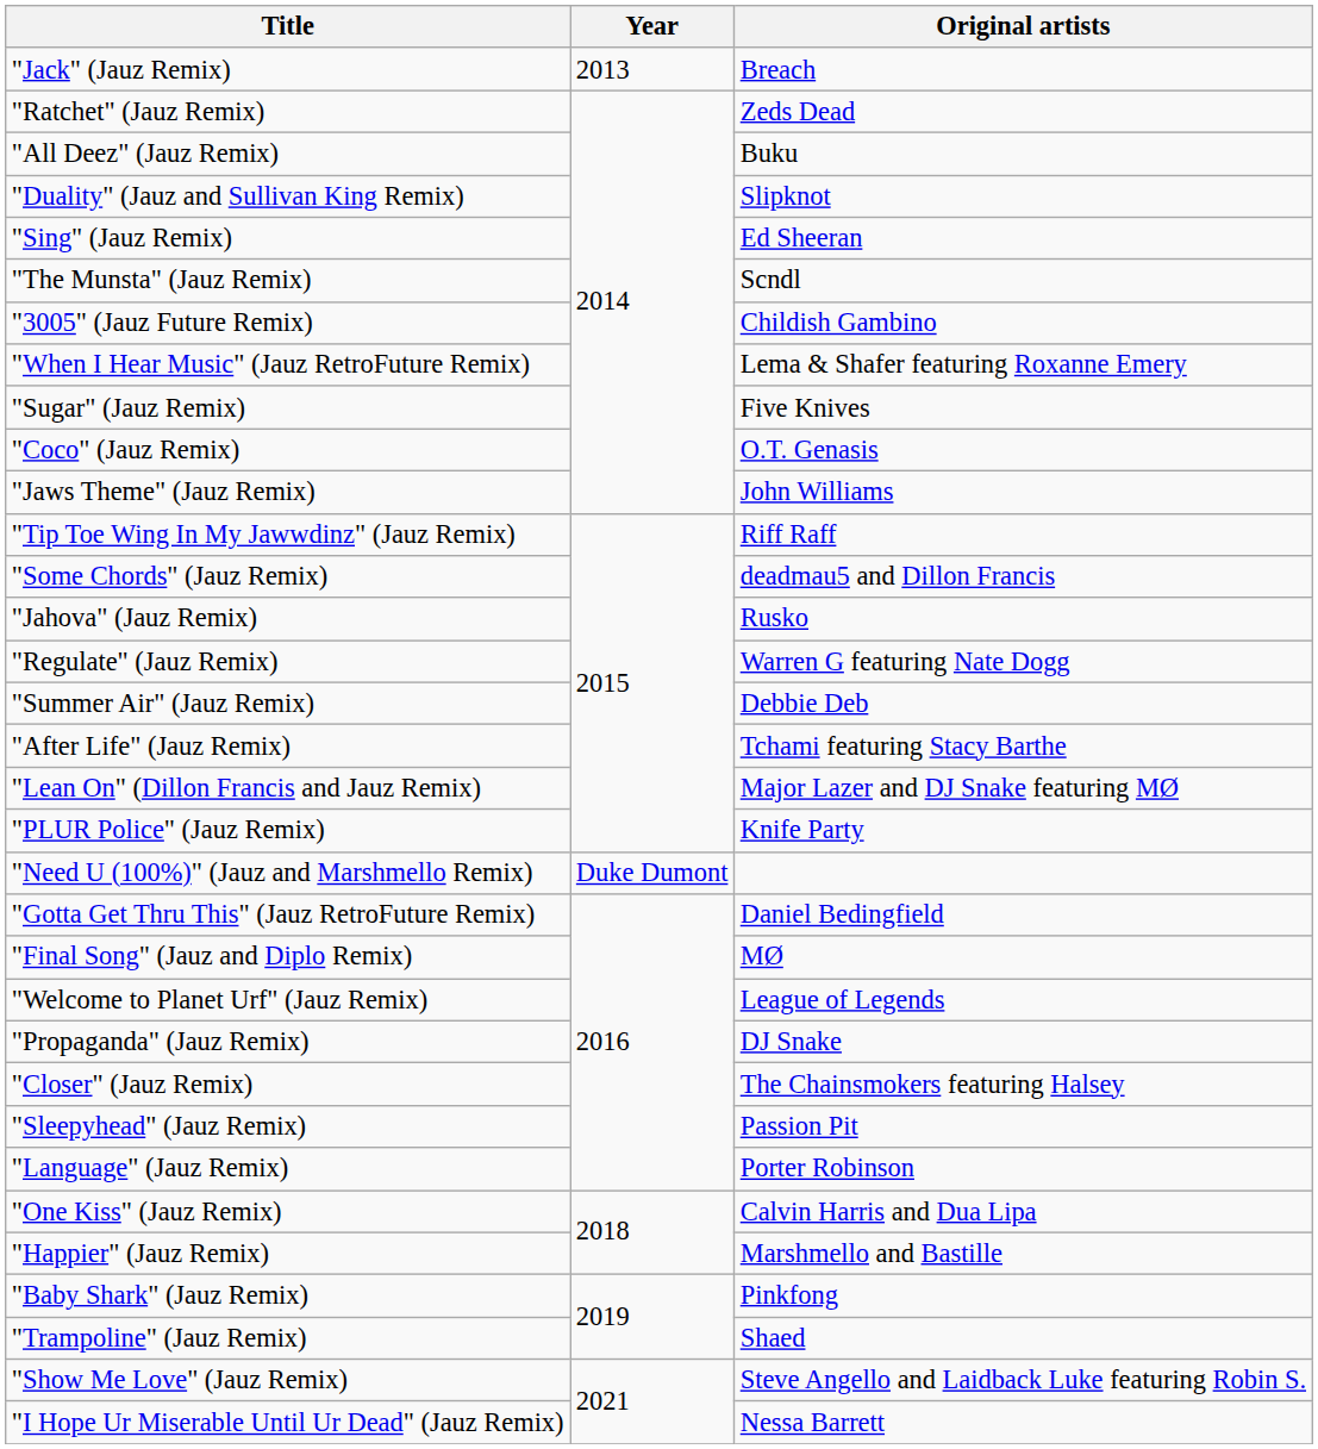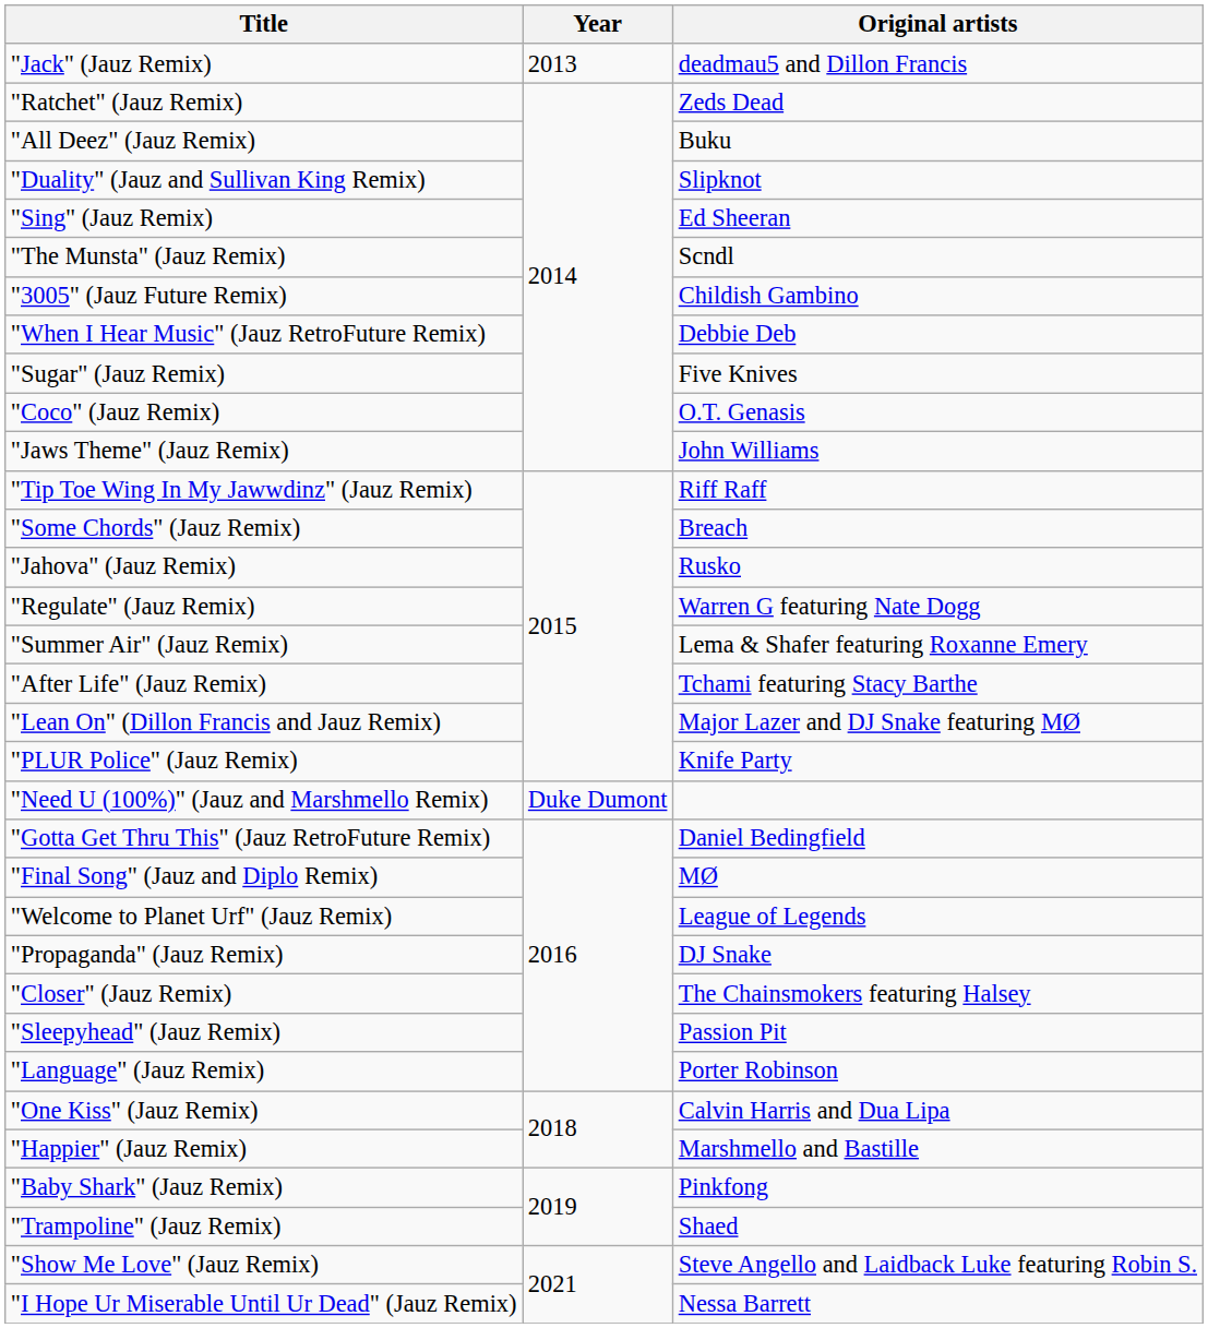 <table class="wikitable">
 <tr>
 <th>Title</th>
 <th>Year</th>
 <th>Original artists</th>
 </tr>
 <tr>
 <td>"<a href='#'>Jack</a>" (Jauz Remix)</td>
 <td>2013</td>
-<td><a href='#'>Breach</a></td>
+<td><a href='#'>deadmau5</a> and <a href='#'>Dillon Francis</a></td>
 </tr>
 <tr>
 <td>"Ratchet" (Jauz Remix)</td>
 <td rowspan="10">2014</td>
 <td><a href='#'>Zeds Dead</a></td>
 </tr>
 <tr>
 <td>"All Deez" (Jauz Remix)</td>
 <td>Buku</td>
 </tr>
 <tr>
 <td>"<a href='#'>Duality</a>" (Jauz and <a href='#'>Sullivan King</a> Remix)</td>
 <td><a href='#'>Slipknot</a></td>
 </tr>
 <tr>
 <td>"<a href='#'>Sing</a>" (Jauz Remix)</td>
 <td><a href='#'>Ed Sheeran</a></td>
 </tr>
 <tr>
 <td>"The Munsta" (Jauz Remix)</td>
 <td>Scndl</td>
 </tr>
 <tr>
 <td>"<a href='#'>3005</a>" (Jauz Future Remix)</td>
 <td><a href='#'>Childish Gambino</a></td>
 </tr>
 <tr>
 <td>"<a href='#'>When I Hear Music</a>" (Jauz RetroFuture Remix)</td>
-<td>Lema & Shafer featuring <a href='#'>Roxanne Emery</a></td>
+<td><a href='#'>Debbie Deb</a></td>
 </tr>
 <tr>
 <td>"Sugar" (Jauz Remix)</td>
 <td>Five Knives</td>
 </tr>
 <tr>
 <td>"<a href='#'>Coco</a>" (Jauz Remix)</td>
 <td><a href='#'>O.T. Genasis</a></td>
 </tr>
 <tr>
 <td>"Jaws Theme" (Jauz Remix)</td>
 <td><a href='#'>John Williams</a></td>
 </tr>
 <tr>
 <td>"<a href='#'>Tip Toe Wing In My Jawwdinz</a>" (Jauz Remix)</td>
 <td rowspan="8">2015</td>
 <td><a href='#'>Riff Raff</a></td>
 </tr>
 <tr>
 <td>"<a href='#'>Some Chords</a>" (Jauz Remix)</td>
-<td><a href='#'>deadmau5</a> and <a href='#'>Dillon Francis</a></td>
+<td><a href='#'>Breach</a></td>
 </tr>
 <tr>
 <td>"Jahova" (Jauz Remix)</td>
 <td><a href='#'>Rusko</a></td>
 </tr>
 <tr>
 <td>"Regulate" (Jauz Remix)</td>
 <td><a href='#'>Warren G</a> featuring <a href='#'>Nate Dogg</a></td>
 </tr>
 <tr>
 <td>"Summer Air" (Jauz Remix)</td>
-<td><a href='#'>Debbie Deb</a></td>
+<td>Lema & Shafer featuring <a href='#'>Roxanne Emery</a></td>
 </tr>
 <tr>
 <td>"After Life" (Jauz Remix)</td>
 <td><a href='#'>Tchami</a> featuring <a href='#'>Stacy Barthe</a></td>
 </tr>
 <tr>
 <td>"<a href='#'>Lean On</a>" (<a href='#'>Dillon Francis</a> and Jauz Remix)</td>
 <td><a href='#'>Major Lazer</a> and <a href='#'>DJ Snake</a> featuring <a href='#'>MØ</a></td>
 </tr>
 <tr>
 <td>"<a href='#'>PLUR Police</a>" (Jauz Remix)</td>
 <td><a href='#'>Knife Party</a></td>
 </tr>
 <tr>
 <td>"<a href='#'>Need U (100%)</a>" (Jauz and <a href='#'>Marshmello</a> Remix)</td>
 <td><a href='#'>Duke Dumont</a></td>
 </tr>
 <tr>
 <td>"<a href='#'>Gotta Get Thru This</a>" (Jauz RetroFuture Remix)</td>
 <td rowspan="7">2016</td>
 <td><a href='#'>Daniel Bedingfield</a></td>
 </tr>
 <tr>
 <td>"<a href='#'>Final Song</a>" (Jauz and <a href='#'>Diplo</a> Remix)</td>
 <td><a href='#'>MØ</a></td>
 </tr>
 <tr>
 <td>"Welcome to Planet Urf" (Jauz Remix)</td>
 <td><a href='#'>League of Legends</a></td>
 </tr>
 <tr>
 <td>"Propaganda" (Jauz Remix)</td>
 <td><a href='#'>DJ Snake</a></td>
 </tr>
 <tr>
 <td>"<a href='#'>Closer</a>" (Jauz Remix)</td>
 <td><a href='#'>The Chainsmokers</a> featuring <a href='#'>Halsey</a></td>
 </tr>
 <tr>
 <td>"<a href='#'>Sleepyhead</a>" (Jauz Remix)</td>
 <td><a href='#'>Passion Pit</a></td>
 </tr>
 <tr>
 <td>"<a href='#'>Language</a>" (Jauz Remix)</td>
 <td><a href='#'>Porter Robinson</a></td>
 </tr>
 <tr>
 <td>"<a href='#'>One Kiss</a>" (Jauz Remix)</td>
 <td rowspan="2">2018</td>
 <td><a href='#'>Calvin Harris</a> and <a href='#'>Dua Lipa</a></td>
 </tr>
 <tr>
 <td>"<a href='#'>Happier</a>" (Jauz Remix)</td>
 <td><a href='#'>Marshmello</a> and <a href='#'>Bastille</a></td>
 </tr>
 <tr>
 <td>"<a href='#'>Baby Shark</a>" (Jauz Remix)</td>
 <td rowspan="2">2019</td>
 <td><a href='#'>Pinkfong</a></td>
 </tr>
 <tr>
 <td>"<a href='#'>Trampoline</a>" (Jauz Remix)</td>
 <td><a href='#'>Shaed</a></td>
 </tr>
 <tr>
 <td>"<a href='#'>Show Me Love</a>" (Jauz Remix)</td>
 <td rowspan="2">2021</td>
 <td><a href='#'>Steve Angello</a> and <a href='#'>Laidback Luke</a> featuring <a href='#'>Robin S.</a></td>
 </tr>
 <tr>
 <td>"<a href='#'>I Hope Ur Miserable Until Ur Dead</a>" (Jauz Remix)</td>
 <td><a href='#'>Nessa Barrett</a></td>
 </tr>
 </table>
